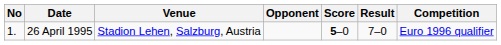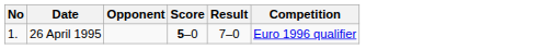 <table class="wikitable" style="font-size:100%;">
 <tr>
 <th>No</th>
 <th>Date</th>
-<th>Venue</th>
 <th>Opponent</th>
 <th>Score</th>
 <th>Result</th>
 <th>Competition</th>
 </tr>
 <tr>
 <td>1.</td>
 <td>26 April 1995</td>
-<td><a href='#'>Stadion Lehen</a>, <a href='#'>Salzburg</a>, Austria</td>
 <td></td>
 <td align=center><strong>5</strong>–0</td>
 <td align=center>7–0</td>
 <td><a href='#'> Euro 1996 qualifier</a></td>
 </tr>
 </table>
